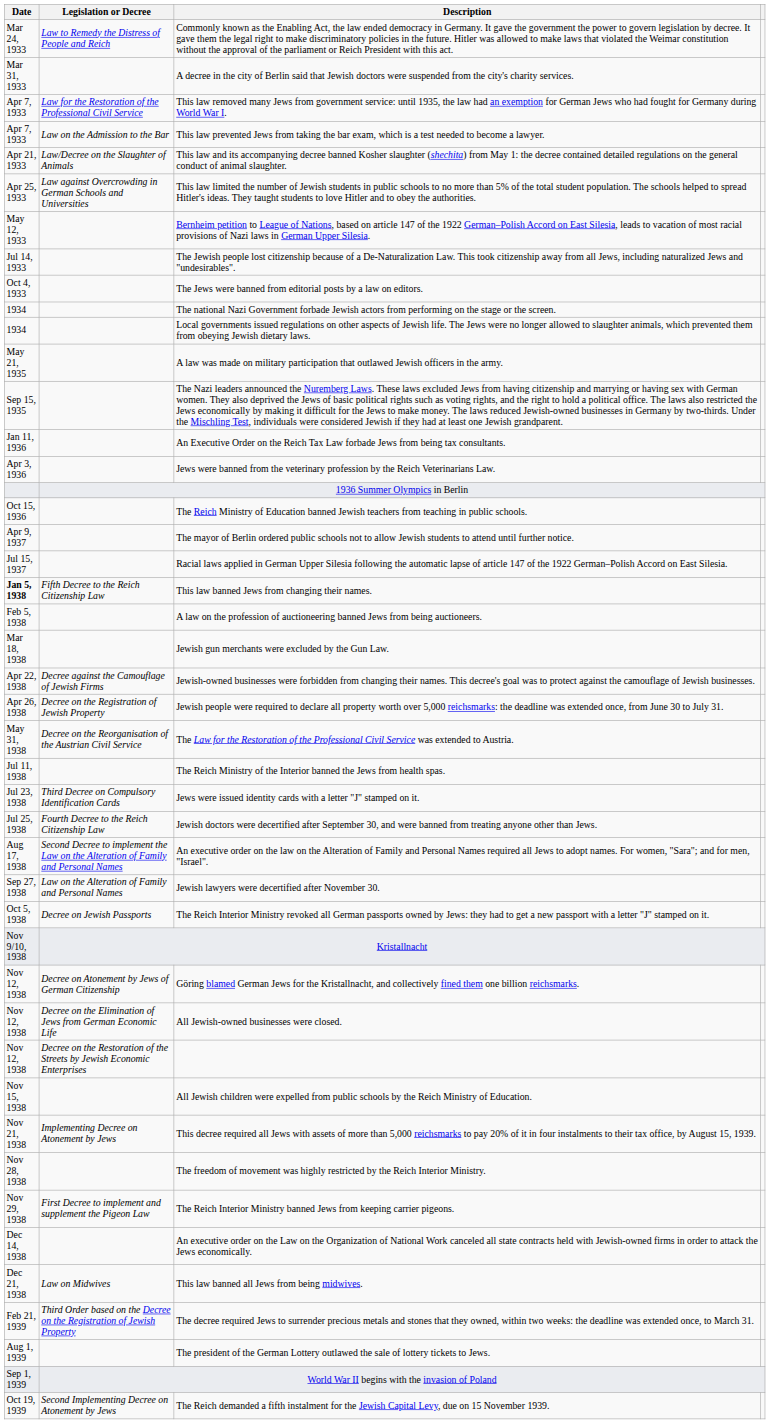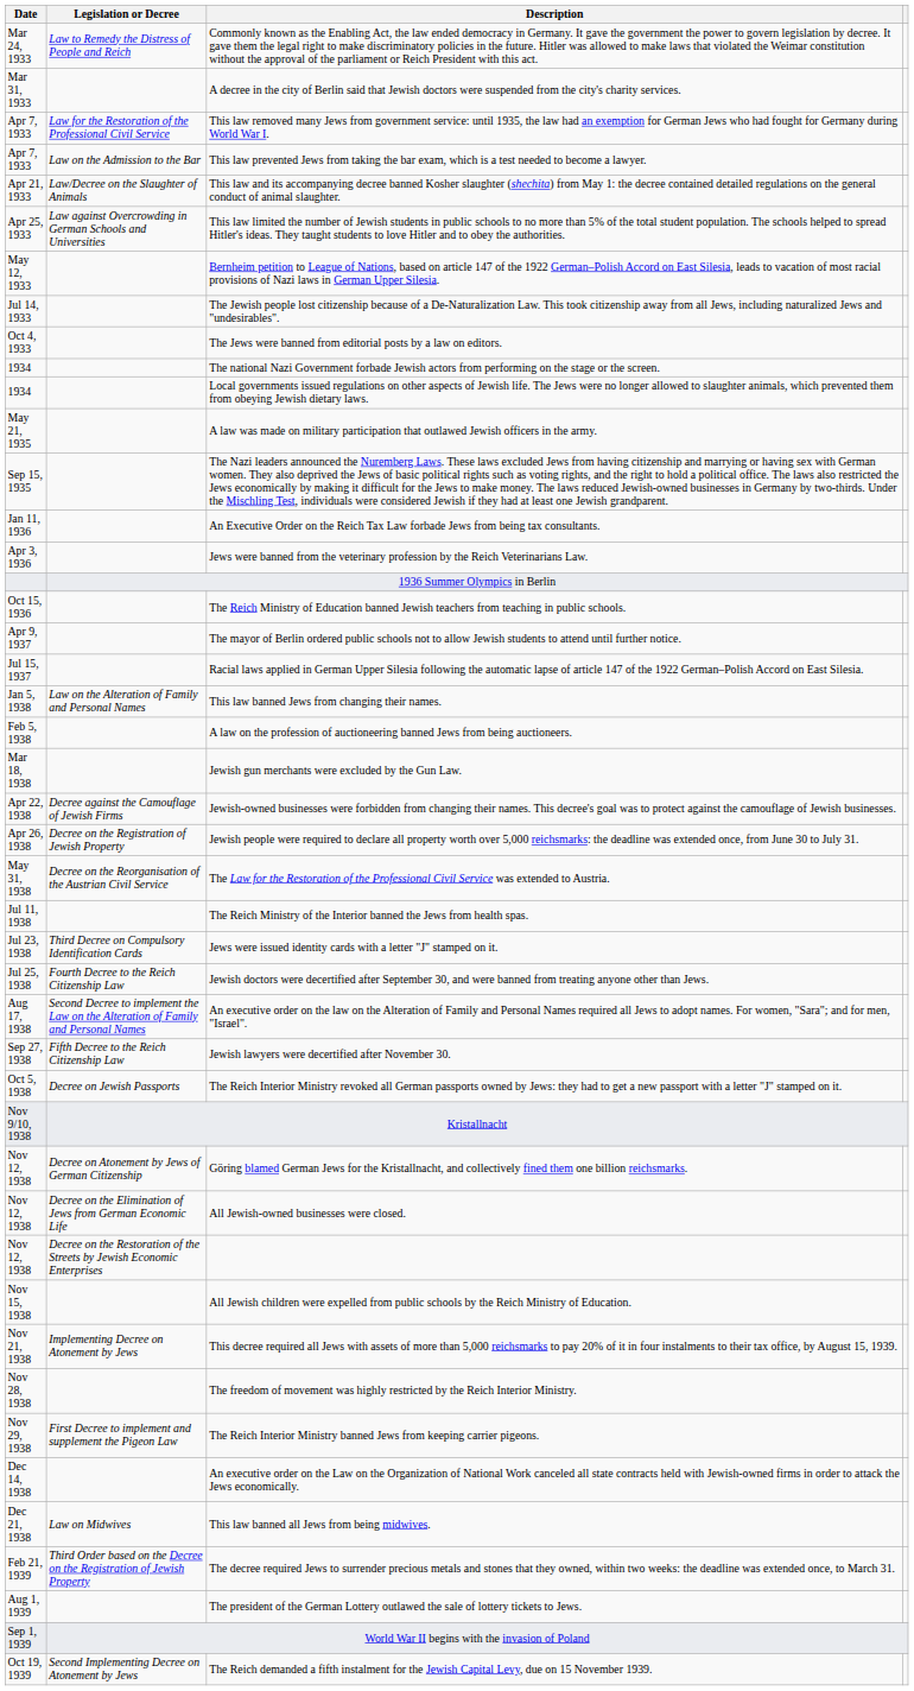 <table class="wikitable sortable">
 <tr>
 <th data-sort-type=date>Date</th>
 <th>Legislation or Decree</th>
 <th class="unsortable">Description</th>
 <th class="unsortable"></th>
 </tr>
 <tr>
 <td>Mar 24, 1933</td>
 <td><em><a href='#'>Law to Remedy the Distress of People and Reich</a></em></td>
 <td>Commonly known as the Enabling Act, the law ended democracy in Germany. It gave the government the power to govern legislation by decree. It gave them the legal right to make discriminatory policies in the future. Hitler was allowed to make laws that violated the Weimar constitution without the approval of the parliament or Reich President with this act.</td>
 <td></td>
 </tr>
 <tr>
 <td>Mar 31, 1933</td>
 <td></td>
 <td>A decree in the city of Berlin said that Jewish doctors were suspended from the city's charity services.</td>
 <td></td>
 </tr>
 <tr>
 <td>Apr 7, 1933</td>
 <td><em><a href='#'>Law for the Restoration of the Professional Civil Service</a></em></td>
 <td>This law removed many Jews from government service: until 1935, the law had <a href='#'>an exemption</a> for German Jews who had fought for Germany during <a href='#'>World War I</a>.</td>
 <td></td>
 </tr>
 <tr>
 <td>Apr 7, 1933</td>
 <td><em>Law on the Admission to the Bar</em></td>
 <td>This law prevented Jews from taking the bar exam, which is a test needed to become a lawyer.</td>
 <td></td>
 </tr>
 <tr>
 <td>Apr 21, 1933</td>
 <td><em>Law/Decree on the Slaughter of Animals</em></td>
 <td>This law and its accompanying decree banned Kosher slaughter (<em><a href='#'>shechita</a></em>) from May 1: the decree contained detailed regulations on the general conduct of animal slaughter.</td>
 <td></td>
 </tr>
 <tr>
 <td>Apr 25, 1933</td>
 <td><em>Law against Overcrowding in German Schools and Universities</em></td>
 <td>This law limited the number of Jewish students in public schools to no more than 5% of the total student population. The schools helped to spread Hitler's ideas. They taught students to love Hitler and to obey the authorities.</td>
 <td></td>
 </tr>
 <tr>
 <td>May 12, 1933</td>
 <td></td>
 <td><a href='#'>Bernheim petition</a> to <a href='#'>League of Nations</a>, based on article 147 of the 1922 <a href='#'>German–Polish Accord on East Silesia</a>, leads to vacation of most racial provisions of Nazi laws in <a href='#'>German Upper Silesia</a>.</td>
 <td></td>
 </tr>
 <tr>
 <td>Jul 14, 1933</td>
 <td></td>
 <td>The Jewish people lost citizenship because of a De-Naturalization Law. This took citizenship away from all Jews, including naturalized Jews and "undesirables".</td>
 <td></td>
 </tr>
 <tr>
 <td>Oct 4, 1933</td>
 <td></td>
 <td>The Jews were banned from editorial posts by a law on editors.</td>
 <td></td>
 </tr>
 <tr>
 <td data-sort-value="Jan 1, 1934">1934</td>
 <td></td>
 <td>The national Nazi Government forbade Jewish actors from performing on the stage or the screen.</td>
 <td></td>
 </tr>
 <tr>
 <td data-sort-value="Jan 1, 1934">1934</td>
 <td></td>
 <td>Local governments issued regulations on other aspects of Jewish life. The Jews were no longer allowed to slaughter animals, which prevented them from obeying Jewish dietary laws.</td>
 <td></td>
 </tr>
 <tr>
 <td>May 21, 1935</td>
 <td></td>
 <td>A law was made on military participation that outlawed Jewish officers in the army.</td>
 <td></td>
 </tr>
 <tr>
 <td>Sep 15, 1935</td>
 <td></td>
 <td>The Nazi leaders announced the <a href='#'>Nuremberg Laws</a>. These laws excluded Jews from having citizenship and marrying or having sex with German women. They also deprived the Jews of basic political rights such as voting rights, and the right to hold a political office. The laws also restricted the Jews economically by making it difficult for the Jews to make money. The laws reduced Jewish-owned businesses in Germany by two-thirds. Under the <a href='#'>Mischling Test</a>, individuals were considered Jewish if they had at least one Jewish grandparent.</td>
 <td></td>
 </tr>
 <tr>
 <td>Jan 11, 1936</td>
 <td></td>
 <td>An Executive Order on the Reich Tax Law forbade Jews from being tax consultants.</td>
 <td></td>
 </tr>
 <tr>
 <td>Apr 3, 1936</td>
 <td></td>
 <td>Jews were banned from the veterinary profession by the Reich Veterinarians Law.</td>
 <td></td>
 </tr>
 <tr style="background:#EAECF0">
 <td data-sort-value="Aug 1, 1936"></td>
 <td colspan="3" style="text-align:center" data-sort-value="zz_1936"><a href='#'>1936 Summer Olympics</a> in Berlin</td>
 </tr>
 <tr>
 <td>Oct 15, 1936</td>
 <td></td>
 <td>The <a href='#'>Reich</a> Ministry of Education banned Jewish teachers from teaching in public schools.</td>
 <td></td>
 </tr>
 <tr>
 <td>Apr 9, 1937</td>
 <td></td>
 <td>The mayor of Berlin ordered public schools not to allow Jewish students to attend until further notice.</td>
 <td></td>
 </tr>
 <tr>
 <td>Jul 15, 1937</td>
 <td></td>
 <td>Racial laws applied in German Upper Silesia following the automatic lapse of article 147 of the 1922 German–Polish Accord on East Silesia.</td>
 <td></td>
 </tr>
 <tr id="v1938-9">
-<td><strong>Jan 5, 1938</strong></td>
-<td><em>Fifth Decree to the Reich Citizenship Law</em></td>
+<td>Jan 5, 1938</td>
+<td><em>Law on the Alteration of Family and Personal Names</em></td>
 <td>This law banned Jews from changing their names.</td>
 <td></td>
 </tr>
 <tr>
 <td>Feb 5, 1938</td>
 <td></td>
 <td>A law on the profession of auctioneering banned Jews from being auctioneers.</td>
 <td></td>
 </tr>
 <tr>
 <td>Mar 18, 1938</td>
 <td></td>
 <td>Jewish gun merchants were excluded by the Gun Law.</td>
 <td></td>
 </tr>
 <tr>
 <td>Apr 22, 1938</td>
 <td><em>Decree against the Camouflage of Jewish Firms</em></td>
 <td>Jewish-owned businesses were forbidden from changing their names. This decree's goal was to protect against the camouflage of Jewish businesses.</td>
 <td></td>
 </tr>
 <tr id="v1938-414">
 <td>Apr 26, 1938</td>
 <td><em>Decree on the Registration of Jewish Property</em></td>
 <td>Jewish people were required to declare all property worth over 5,000 <a href='#'>reichsmarks</a>: the deadline was extended once, from June 30 to July 31.</td>
 <td></td>
 </tr>
 <tr>
 <td>May 31, 1938</td>
 <td><em>Decree on the Reorganisation of the Austrian Civil Service</em></td>
 <td>The <em><a href='#'>Law for the Restoration of the Professional Civil Service</a></em> was extended to Austria.</td>
 <td></td>
 </tr>
 <tr>
 <td>Jul 11, 1938</td>
 <td></td>
 <td>The Reich Ministry of the Interior banned the Jews from health spas.</td>
 <td></td>
 </tr>
 <tr>
 <td>Jul 23, 1938</td>
 <td><em>Third Decree on Compulsory Identification Cards</em></td>
 <td>Jews were issued identity cards with a letter "J" stamped on it.</td>
 <td></td>
 </tr>
 <tr>
 <td>Jul 25, 1938</td>
 <td><em>Fourth Decree to the Reich Citizenship Law</em></td>
 <td>Jewish doctors were decertified after September 30, and were banned from treating anyone other than Jews.</td>
 <td></td>
 </tr>
 <tr>
 <td>Aug 17, 1938</td>
 <td><em>Second Decree to implement the <a href='#'>Law on the Alteration of Family and Personal Names</a></em></td>
 <td>An executive order on the law on the Alteration of Family and Personal Names required all Jews to adopt names. For women, "Sara"; and for men, "Israel".</td>
 <td></td>
 </tr>
 <tr>
 <td>Sep 27, 1938</td>
-<td><em>Law on the Alteration of Family and Personal Names</em></td>
+<td><em>Fifth Decree to the Reich Citizenship Law</em></td>
 <td>Jewish lawyers were decertified after November 30.</td>
 <td></td>
 </tr>
 <tr>
 <td>Oct 5, 1938</td>
 <td><em>Decree on Jewish Passports</em></td>
 <td>The Reich Interior Ministry revoked all German passports owned by Jews: they had to get a new passport with a letter "J" stamped on it.</td>
 <td></td>
 </tr>
 <tr style="background:#EAECF0">
 <td data-sort-value="Nov 9, 1938">Nov 9/10, 1938</td>
 <td class="sortbottom" colspan="3" style="text-align:center" data-sort-value="zz_1938"><a href='#'>Kristallnacht</a></td>
 </tr>
 <tr>
 <td>Nov 12, 1938</td>
 <td><em>Decree on Atonement by Jews of German Citizenship</em></td>
 <td>Göring <a href='#'>blamed</a> German Jews for the Kristallnacht, and collectively <a href='#'>fined them</a> one billion <a href='#'>reichsmarks</a>.</td>
 <td></td>
 </tr>
 <tr>
 <td>Nov 12, 1938</td>
 <td><em>Decree on the Elimination of Jews from German Economic Life</em></td>
 <td>All Jewish-owned businesses were closed.</td>
 <td></td>
 </tr>
 <tr>
 <td>Nov 12, 1938</td>
 <td><em>Decree on the Restoration of the Streets by Jewish Economic Enterprises</em></td>
 <td></td>
 <td></td>
 </tr>
 <tr>
 <td>Nov 15, 1938</td>
 <td></td>
 <td>All Jewish children were expelled from public schools by the Reich Ministry of Education.</td>
 <td></td>
 </tr>
 <tr>
 <td>Nov 21, 1938</td>
 <td><em>Implementing Decree on Atonement by Jews</em></td>
 <td>This decree required all Jews with assets of more than 5,000 <a href='#'>reichsmarks</a> to pay 20% of it in four instalments to their tax office, by August 15, 1939.</td>
 <td></td>
 </tr>
 <tr>
 <td>Nov 28, 1938</td>
 <td></td>
 <td>The freedom of movement was highly restricted by the Reich Interior Ministry.</td>
 <td></td>
 </tr>
 <tr>
 <td>Nov 29, 1938</td>
 <td><em>First Decree to implement and supplement the Pigeon Law</em></td>
 <td>The Reich Interior Ministry banned Jews from keeping carrier pigeons.</td>
 <td></td>
 </tr>
 <tr>
 <td>Dec 14, 1938</td>
 <td></td>
 <td>An executive order on the Law on the Organization of National Work canceled all state contracts held with Jewish-owned firms in order to attack the Jews economically.</td>
 <td></td>
 </tr>
 <tr>
 <td>Dec 21, 1938</td>
 <td><em>Law on Midwives</em></td>
 <td>This law banned all Jews from being <a href='#'>midwives</a>.</td>
 <td></td>
 </tr>
 <tr>
 <td>Feb 21, 1939</td>
 <td><em>Third Order based on the <a href='#'>Decree on the Registration of Jewish Property</a></em></td>
 <td>The decree required Jews to surrender precious metals and stones that they owned, within two weeks: the deadline was extended once, to March 31.</td>
 <td></td>
 </tr>
 <tr>
 <td>Aug 1, 1939</td>
 <td></td>
 <td>The president of the German Lottery outlawed the sale of lottery tickets to Jews.</td>
 <td></td>
 </tr>
 <tr style="background:#EAECF0">
 <td>Sep 1, 1939</td>
 <td colspan="3" style="text-align:center" data-sort-value="zz_1939"><a href='#'>World War II</a> begins with the <a href='#'>invasion of Poland</a></td>
 </tr>
 <tr>
 <td>Oct 19, 1939</td>
 <td><em>Second Implementing Decree on Atonement by Jews</em></td>
 <td>The Reich demanded a fifth instalment for the <a href='#'>Jewish Capital Levy</a>, due on 15 November 1939.</td>
 <td></td>
 </tr>
 </table>
